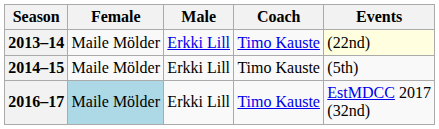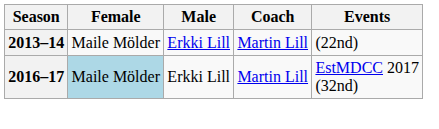 <table class="wikitable">
 <tr>
 <th scope="col">Season</th>
 <th scope="col">Female</th>
 <th scope="col">Male</th>
 <th scope="col">Coach</th>
 <th scope="col">Events</th>
 </tr>
 <tr>
 <th scope="row">2013–14</th>
 <td>Maile Mölder</td>
 <td><a href='#'>Erkki Lill</a></td>
-<td><a href='#'>Timo Kauste</a></td>
-<td style="background: lightyellow;"> (22nd)</td>
-</tr>
-<tr>
-<th scope="row">2014–15</th>
-<td>Maile Mölder</td>
-<td>Erkki Lill</td>
-<td>Timo Kauste</td>
-<td> (5th)</td>
+<td><a href='#'>Martin Lill</a></td>
+<td> (22nd)</td>
 </tr>
 <tr>
 <th scope="row">2016–17</th>
 <td style="background: lightblue;">Maile Mölder</td>
 <td>Erkki Lill</td>
-<td><a href='#'>Timo Kauste</a></td>
+<td><a href='#'>Martin Lill</a></td>
 <td><a href='#'>EstMDCC</a> 2017 <br> (32nd)</td>
 </tr>
 </table>
